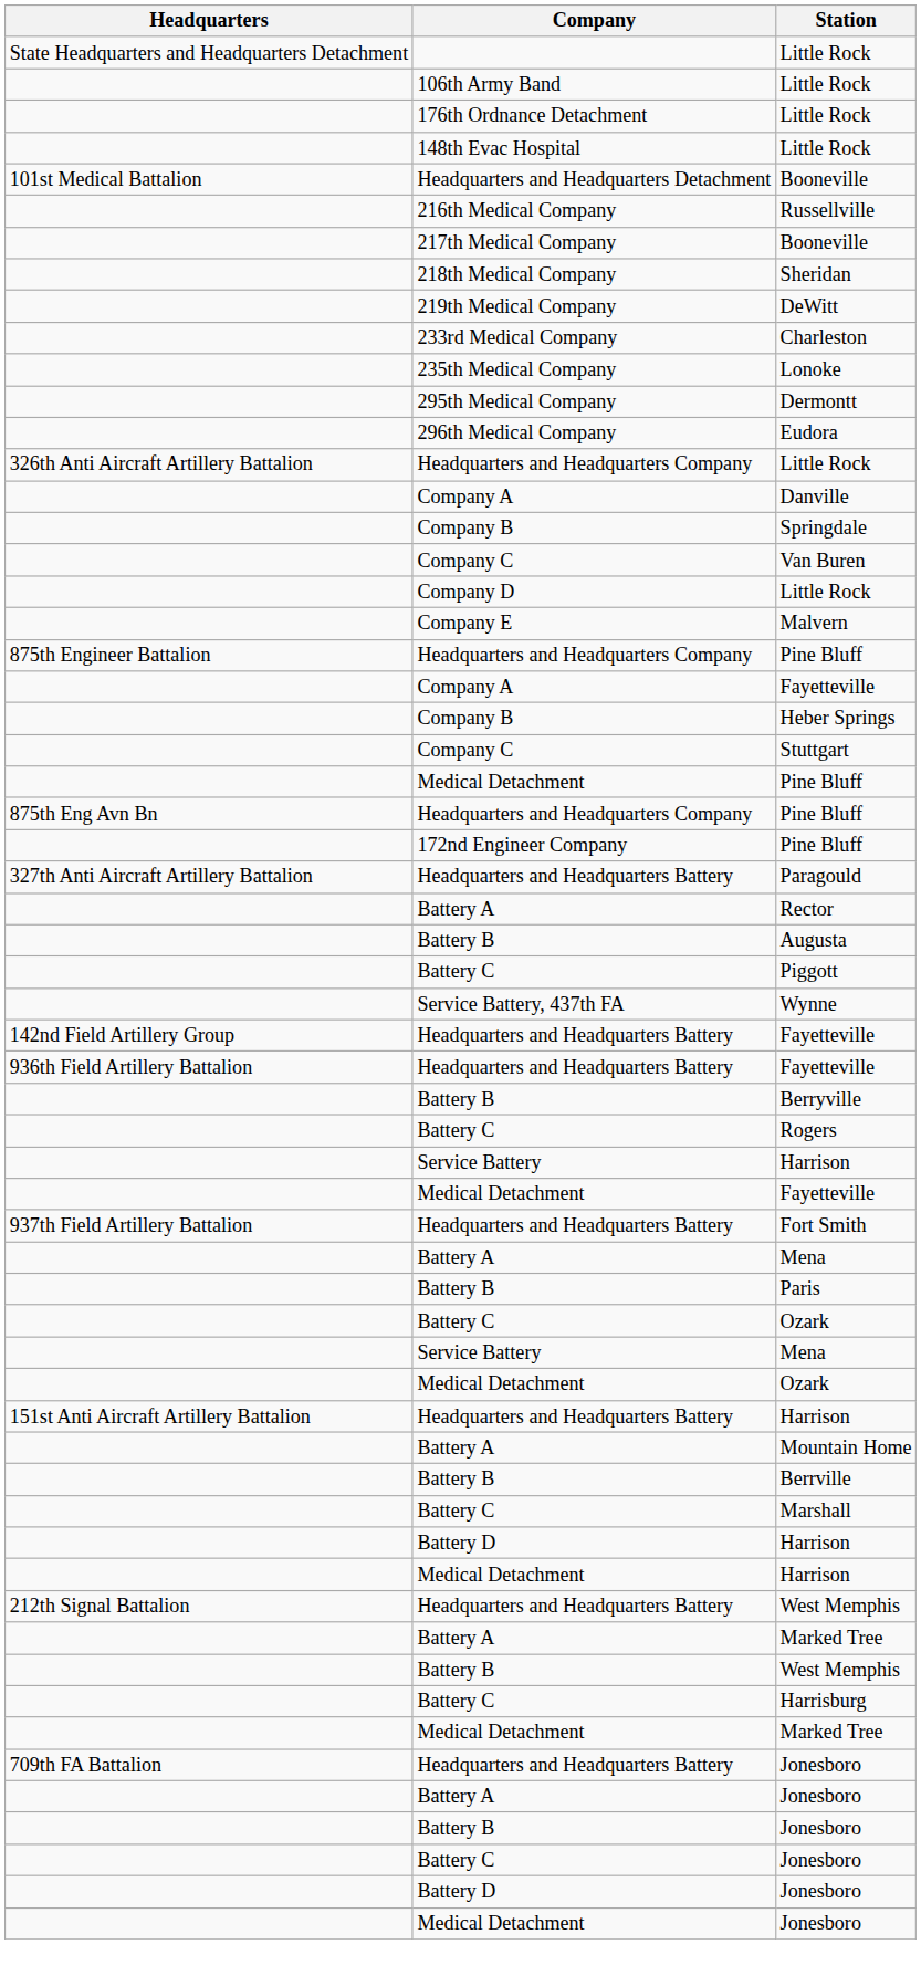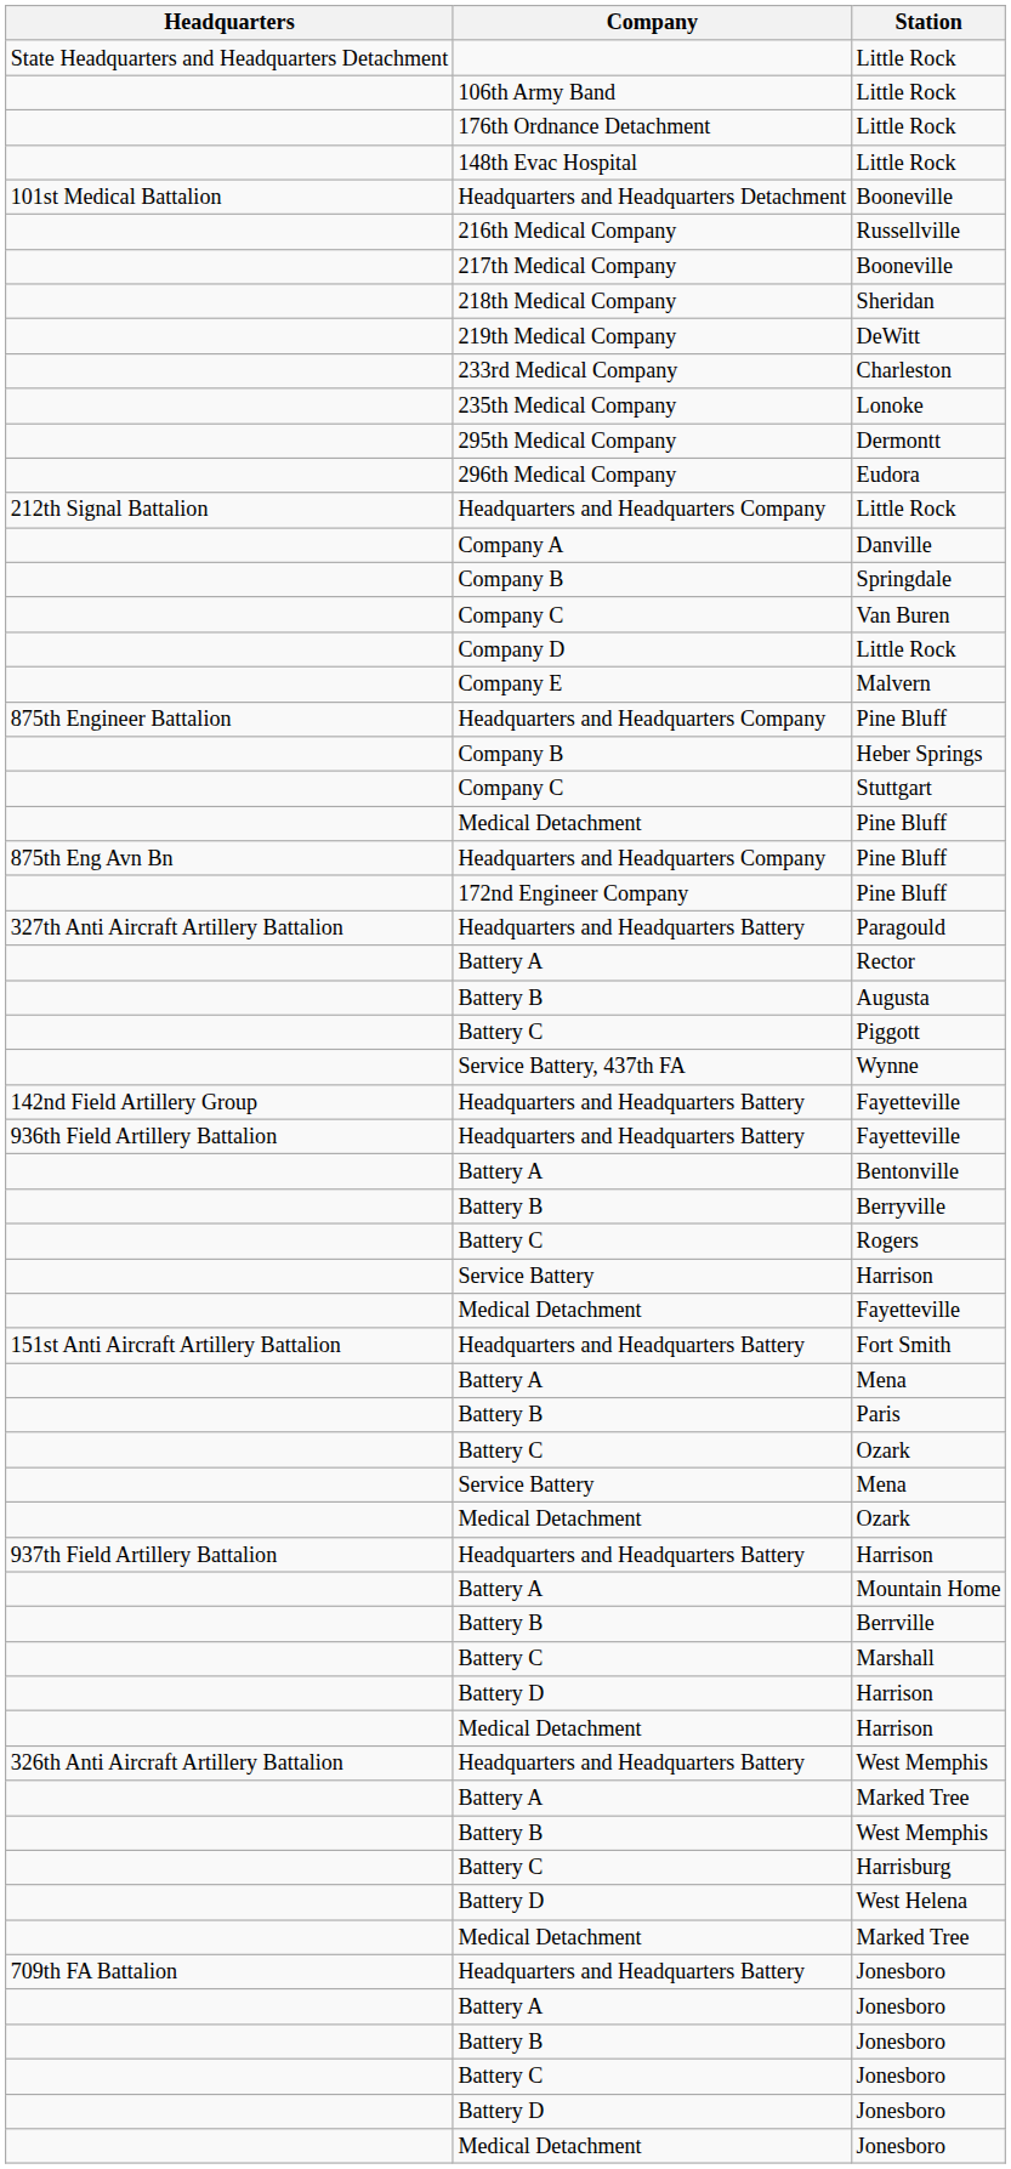 <table class="wikitable">
 <tr>
 <th>Headquarters</th>
 <th>Company</th>
 <th>Station</th>
 </tr>
 <tr>
 <td>State Headquarters and Headquarters Detachment</td>
 <td></td>
 <td>Little Rock</td>
 </tr>
 <tr>
 <td></td>
 <td>106th Army Band</td>
 <td>Little Rock</td>
 </tr>
 <tr>
 <td></td>
 <td>176th Ordnance Detachment</td>
 <td>Little Rock</td>
 </tr>
 <tr>
 <td></td>
 <td>148th Evac Hospital</td>
 <td>Little Rock</td>
 </tr>
 <tr>
 <td>101st Medical Battalion</td>
 <td>Headquarters and Headquarters Detachment</td>
 <td>Booneville</td>
 </tr>
 <tr>
 <td></td>
 <td>216th Medical Company</td>
 <td>Russellville</td>
 </tr>
 <tr>
 <td></td>
 <td>217th Medical Company</td>
 <td>Booneville</td>
 </tr>
 <tr>
 <td></td>
 <td>218th Medical Company</td>
 <td>Sheridan</td>
 </tr>
 <tr>
 <td></td>
 <td>219th Medical Company</td>
 <td>DeWitt</td>
 </tr>
 <tr>
 <td></td>
 <td>233rd Medical Company</td>
 <td>Charleston</td>
 </tr>
 <tr>
 <td></td>
 <td>235th Medical Company</td>
 <td>Lonoke</td>
 </tr>
 <tr>
 <td></td>
 <td>295th Medical Company</td>
 <td>Dermontt</td>
 </tr>
 <tr>
 <td></td>
 <td>296th Medical Company</td>
 <td>Eudora</td>
 </tr>
 <tr>
-<td>326th Anti Aircraft Artillery Battalion</td>
+<td>212th Signal Battalion</td>
 <td>Headquarters and Headquarters Company</td>
 <td>Little Rock</td>
 </tr>
 <tr>
 <td></td>
 <td>Company A</td>
 <td>Danville</td>
 </tr>
 <tr>
 <td></td>
 <td>Company B</td>
 <td>Springdale</td>
 </tr>
 <tr>
 <td></td>
 <td>Company C</td>
 <td>Van Buren</td>
 </tr>
 <tr>
 <td></td>
 <td>Company D</td>
 <td>Little Rock</td>
 </tr>
 <tr>
 <td></td>
 <td>Company E</td>
 <td>Malvern</td>
 </tr>
 <tr>
 <td>875th Engineer Battalion</td>
 <td>Headquarters and Headquarters Company</td>
 <td>Pine Bluff</td>
-</tr>
-<tr>
-<td></td>
-<td>Company A</td>
-<td>Fayetteville</td>
 </tr>
 <tr>
 <td></td>
 <td>Company B</td>
 <td>Heber Springs</td>
 </tr>
 <tr>
 <td></td>
 <td>Company C</td>
 <td>Stuttgart</td>
 </tr>
 <tr>
 <td></td>
 <td>Medical Detachment</td>
 <td>Pine Bluff</td>
 </tr>
 <tr>
 <td>875th Eng Avn Bn</td>
 <td>Headquarters and Headquarters Company</td>
 <td>Pine Bluff</td>
 </tr>
 <tr>
 <td></td>
 <td>172nd Engineer Company</td>
 <td>Pine Bluff</td>
 </tr>
 <tr>
 <td>327th Anti Aircraft Artillery Battalion</td>
 <td>Headquarters and Headquarters Battery</td>
 <td>Paragould</td>
 </tr>
 <tr>
 <td></td>
 <td>Battery A</td>
 <td>Rector</td>
 </tr>
 <tr>
 <td></td>
 <td>Battery B</td>
 <td>Augusta</td>
 </tr>
 <tr>
 <td></td>
 <td>Battery C</td>
 <td>Piggott</td>
 </tr>
 <tr>
 <td></td>
 <td>Service Battery, 437th FA</td>
 <td>Wynne</td>
 </tr>
 <tr>
 <td>142nd Field Artillery Group</td>
 <td>Headquarters and Headquarters Battery</td>
 <td>Fayetteville</td>
 </tr>
 <tr>
 <td>936th Field Artillery Battalion</td>
 <td>Headquarters and Headquarters Battery</td>
 <td>Fayetteville</td>
 </tr>
 <tr>
 <td></td>
+<td>Battery A</td>
+<td>Bentonville</td>
+</tr>
+<tr>
+<td></td>
 <td>Battery B</td>
 <td>Berryville</td>
 </tr>
 <tr>
 <td></td>
 <td>Battery C</td>
 <td>Rogers</td>
 </tr>
 <tr>
 <td></td>
 <td>Service Battery</td>
 <td>Harrison</td>
 </tr>
 <tr>
 <td></td>
 <td>Medical Detachment</td>
 <td>Fayetteville</td>
 </tr>
 <tr>
-<td>937th Field Artillery Battalion</td>
+<td>151st Anti Aircraft Artillery Battalion</td>
 <td>Headquarters and Headquarters Battery</td>
 <td>Fort Smith</td>
 </tr>
 <tr>
 <td></td>
 <td>Battery A</td>
 <td>Mena</td>
 </tr>
 <tr>
 <td></td>
 <td>Battery B</td>
 <td>Paris</td>
 </tr>
 <tr>
 <td></td>
 <td>Battery C</td>
 <td>Ozark</td>
 </tr>
 <tr>
 <td></td>
 <td>Service Battery</td>
 <td>Mena</td>
 </tr>
 <tr>
 <td></td>
 <td>Medical Detachment</td>
 <td>Ozark</td>
 </tr>
 <tr>
-<td>151st Anti Aircraft Artillery Battalion</td>
+<td>937th Field Artillery Battalion</td>
 <td>Headquarters and Headquarters Battery</td>
 <td>Harrison</td>
 </tr>
 <tr>
 <td></td>
 <td>Battery A</td>
 <td>Mountain Home</td>
 </tr>
 <tr>
 <td></td>
 <td>Battery B</td>
 <td>Berrville</td>
 </tr>
 <tr>
 <td></td>
 <td>Battery C</td>
 <td>Marshall</td>
 </tr>
 <tr>
 <td></td>
 <td>Battery D</td>
 <td>Harrison</td>
 </tr>
 <tr>
 <td></td>
 <td>Medical Detachment</td>
 <td>Harrison</td>
 </tr>
 <tr>
-<td>212th Signal Battalion</td>
+<td>326th Anti Aircraft Artillery Battalion</td>
 <td>Headquarters and Headquarters Battery</td>
 <td>West Memphis</td>
 </tr>
 <tr>
 <td></td>
 <td>Battery A</td>
 <td>Marked Tree</td>
 </tr>
 <tr>
 <td></td>
 <td>Battery B</td>
 <td>West Memphis</td>
 </tr>
 <tr>
 <td></td>
 <td>Battery C</td>
 <td>Harrisburg</td>
+</tr>
+<tr>
+<td></td>
+<td>Battery D</td>
+<td>West Helena</td>
 </tr>
 <tr>
 <td></td>
 <td>Medical Detachment</td>
 <td>Marked Tree</td>
 </tr>
 <tr>
 <td>709th FA Battalion</td>
 <td>Headquarters and Headquarters Battery</td>
 <td>Jonesboro</td>
 </tr>
 <tr>
 <td></td>
 <td>Battery A</td>
 <td>Jonesboro</td>
 </tr>
 <tr>
 <td></td>
 <td>Battery B</td>
 <td>Jonesboro</td>
 </tr>
 <tr>
 <td></td>
 <td>Battery C</td>
 <td>Jonesboro</td>
 </tr>
 <tr>
 <td></td>
 <td>Battery D</td>
 <td>Jonesboro</td>
 </tr>
 <tr>
 <td></td>
 <td>Medical Detachment</td>
 <td>Jonesboro</td>
 </tr>
 </table>
